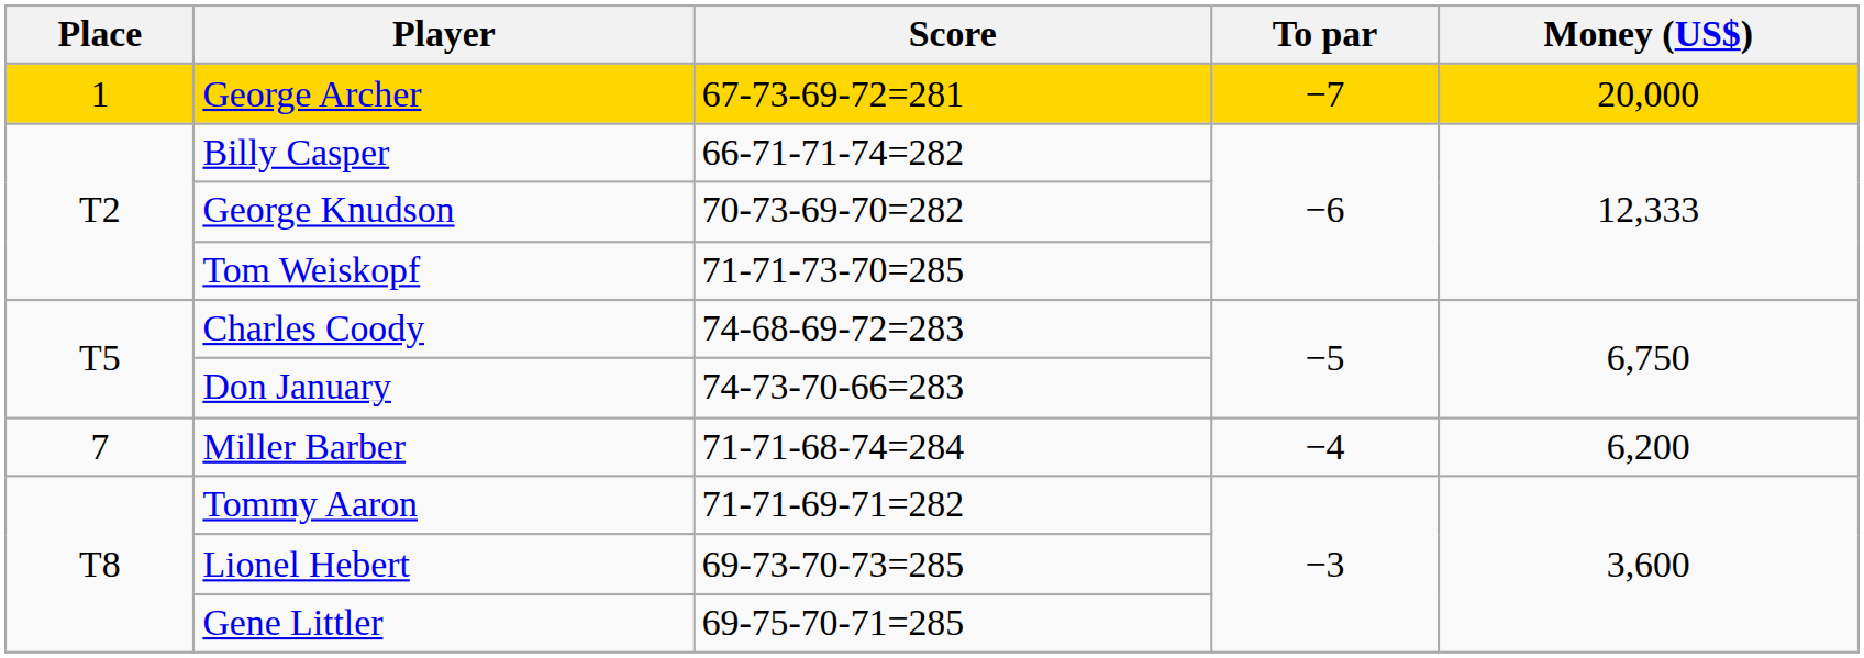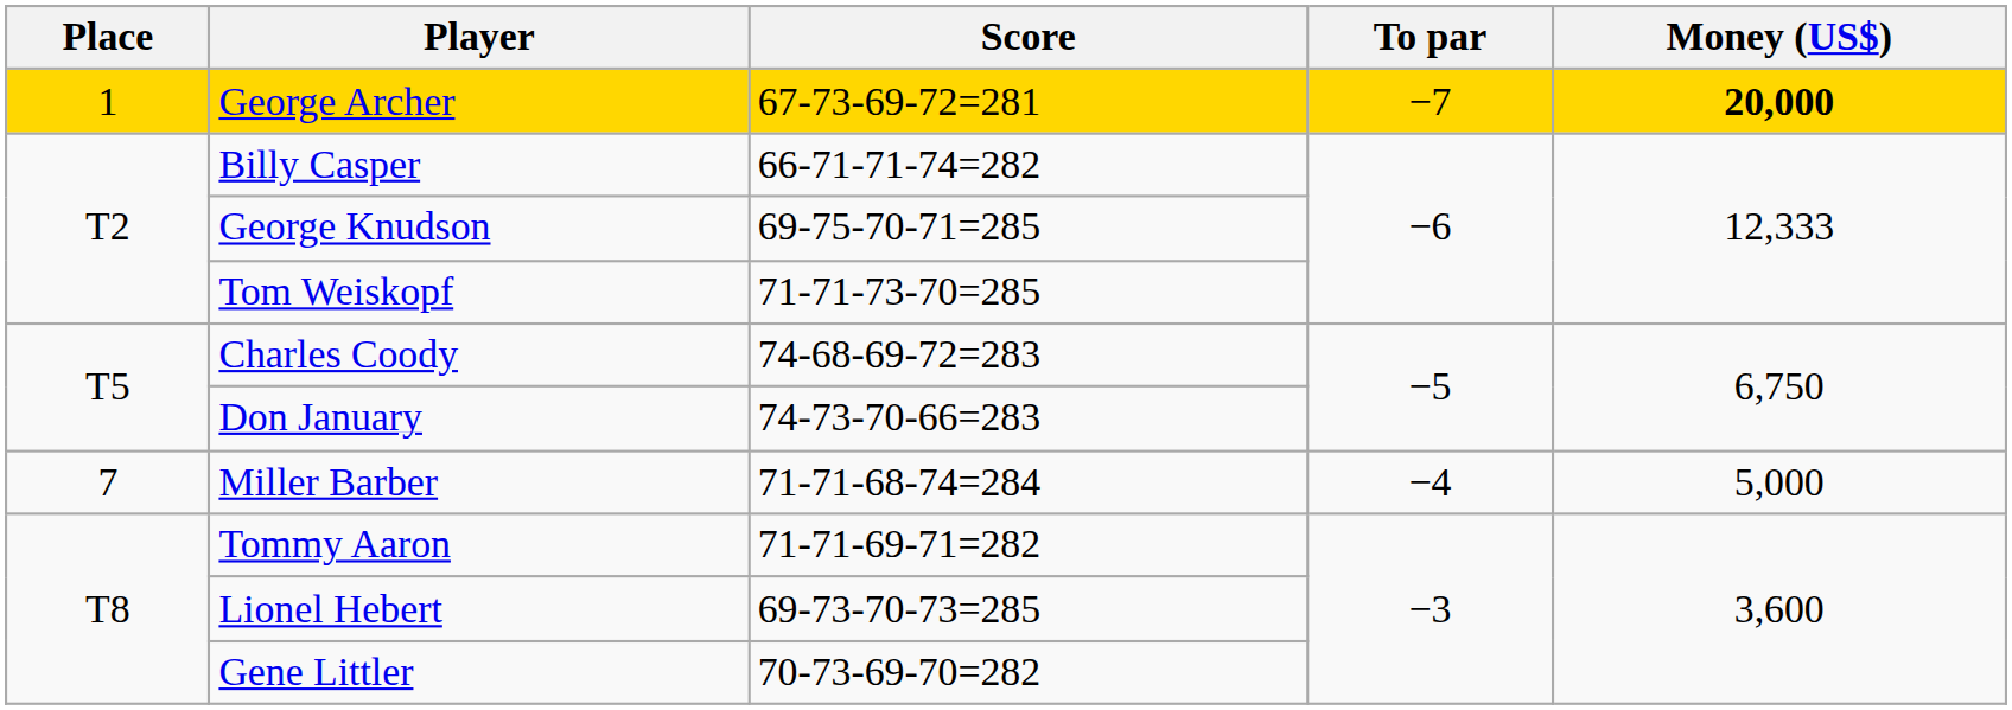 <table class="wikitable" style="width:50em;margin-bottom:0;">
 <tr>
 <th>Place</th>
 <th>Player</th>
 <th>Score</th>
 <th>To par</th>
 <th>Money (<a href='#'>US$</a>)</th>
 </tr>
 <tr style="background:gold">
 <td align=center>1</td>
 <td> <a href='#'>George Archer</a></td>
 <td>67-73-69-72=281</td>
 <td align=center>−7</td>
-<td align=center>20,000</td>
+<td align=center><strong>20,000</strong></td>
 </tr>
 <tr>
 <td rowspan=3 align=center>T2</td>
 <td> <a href='#'>Billy Casper</a></td>
 <td>66-71-71-74=282</td>
 <td rowspan=3 align=center>−6</td>
 <td rowspan=3 align=center>12,333</td>
 </tr>
 <tr>
 <td> <a href='#'>George Knudson</a></td>
-<td>70-73-69-70=282</td>
+<td>69-75-70-71=285</td>
 </tr>
 <tr>
 <td> <a href='#'>Tom Weiskopf</a></td>
 <td>71-71-73-70=285</td>
 </tr>
 <tr>
 <td rowspan=2 align=center>T5</td>
 <td> <a href='#'>Charles Coody</a></td>
 <td>74-68-69-72=283</td>
 <td rowspan=2 align=center>−5</td>
 <td rowspan=2 align=center>6,750</td>
 </tr>
 <tr>
 <td> <a href='#'>Don January</a></td>
 <td>74-73-70-66=283</td>
 </tr>
 <tr>
 <td align=center>7</td>
 <td> <a href='#'>Miller Barber</a></td>
 <td>71-71-68-74=284</td>
 <td align=center>−4</td>
-<td align=center>6,200</td>
+<td align=center>5,000</td>
 </tr>
 <tr>
 <td rowspan=3 align=center>T8</td>
 <td> <a href='#'>Tommy Aaron</a></td>
 <td>71-71-69-71=282</td>
 <td rowspan=3 align=center>−3</td>
 <td rowspan=3 align=center>3,600</td>
 </tr>
 <tr>
 <td> <a href='#'>Lionel Hebert</a></td>
 <td>69-73-70-73=285</td>
 </tr>
 <tr>
 <td> <a href='#'>Gene Littler</a></td>
-<td>69-75-70-71=285</td>
+<td>70-73-69-70=282</td>
 </tr>
 </table>
